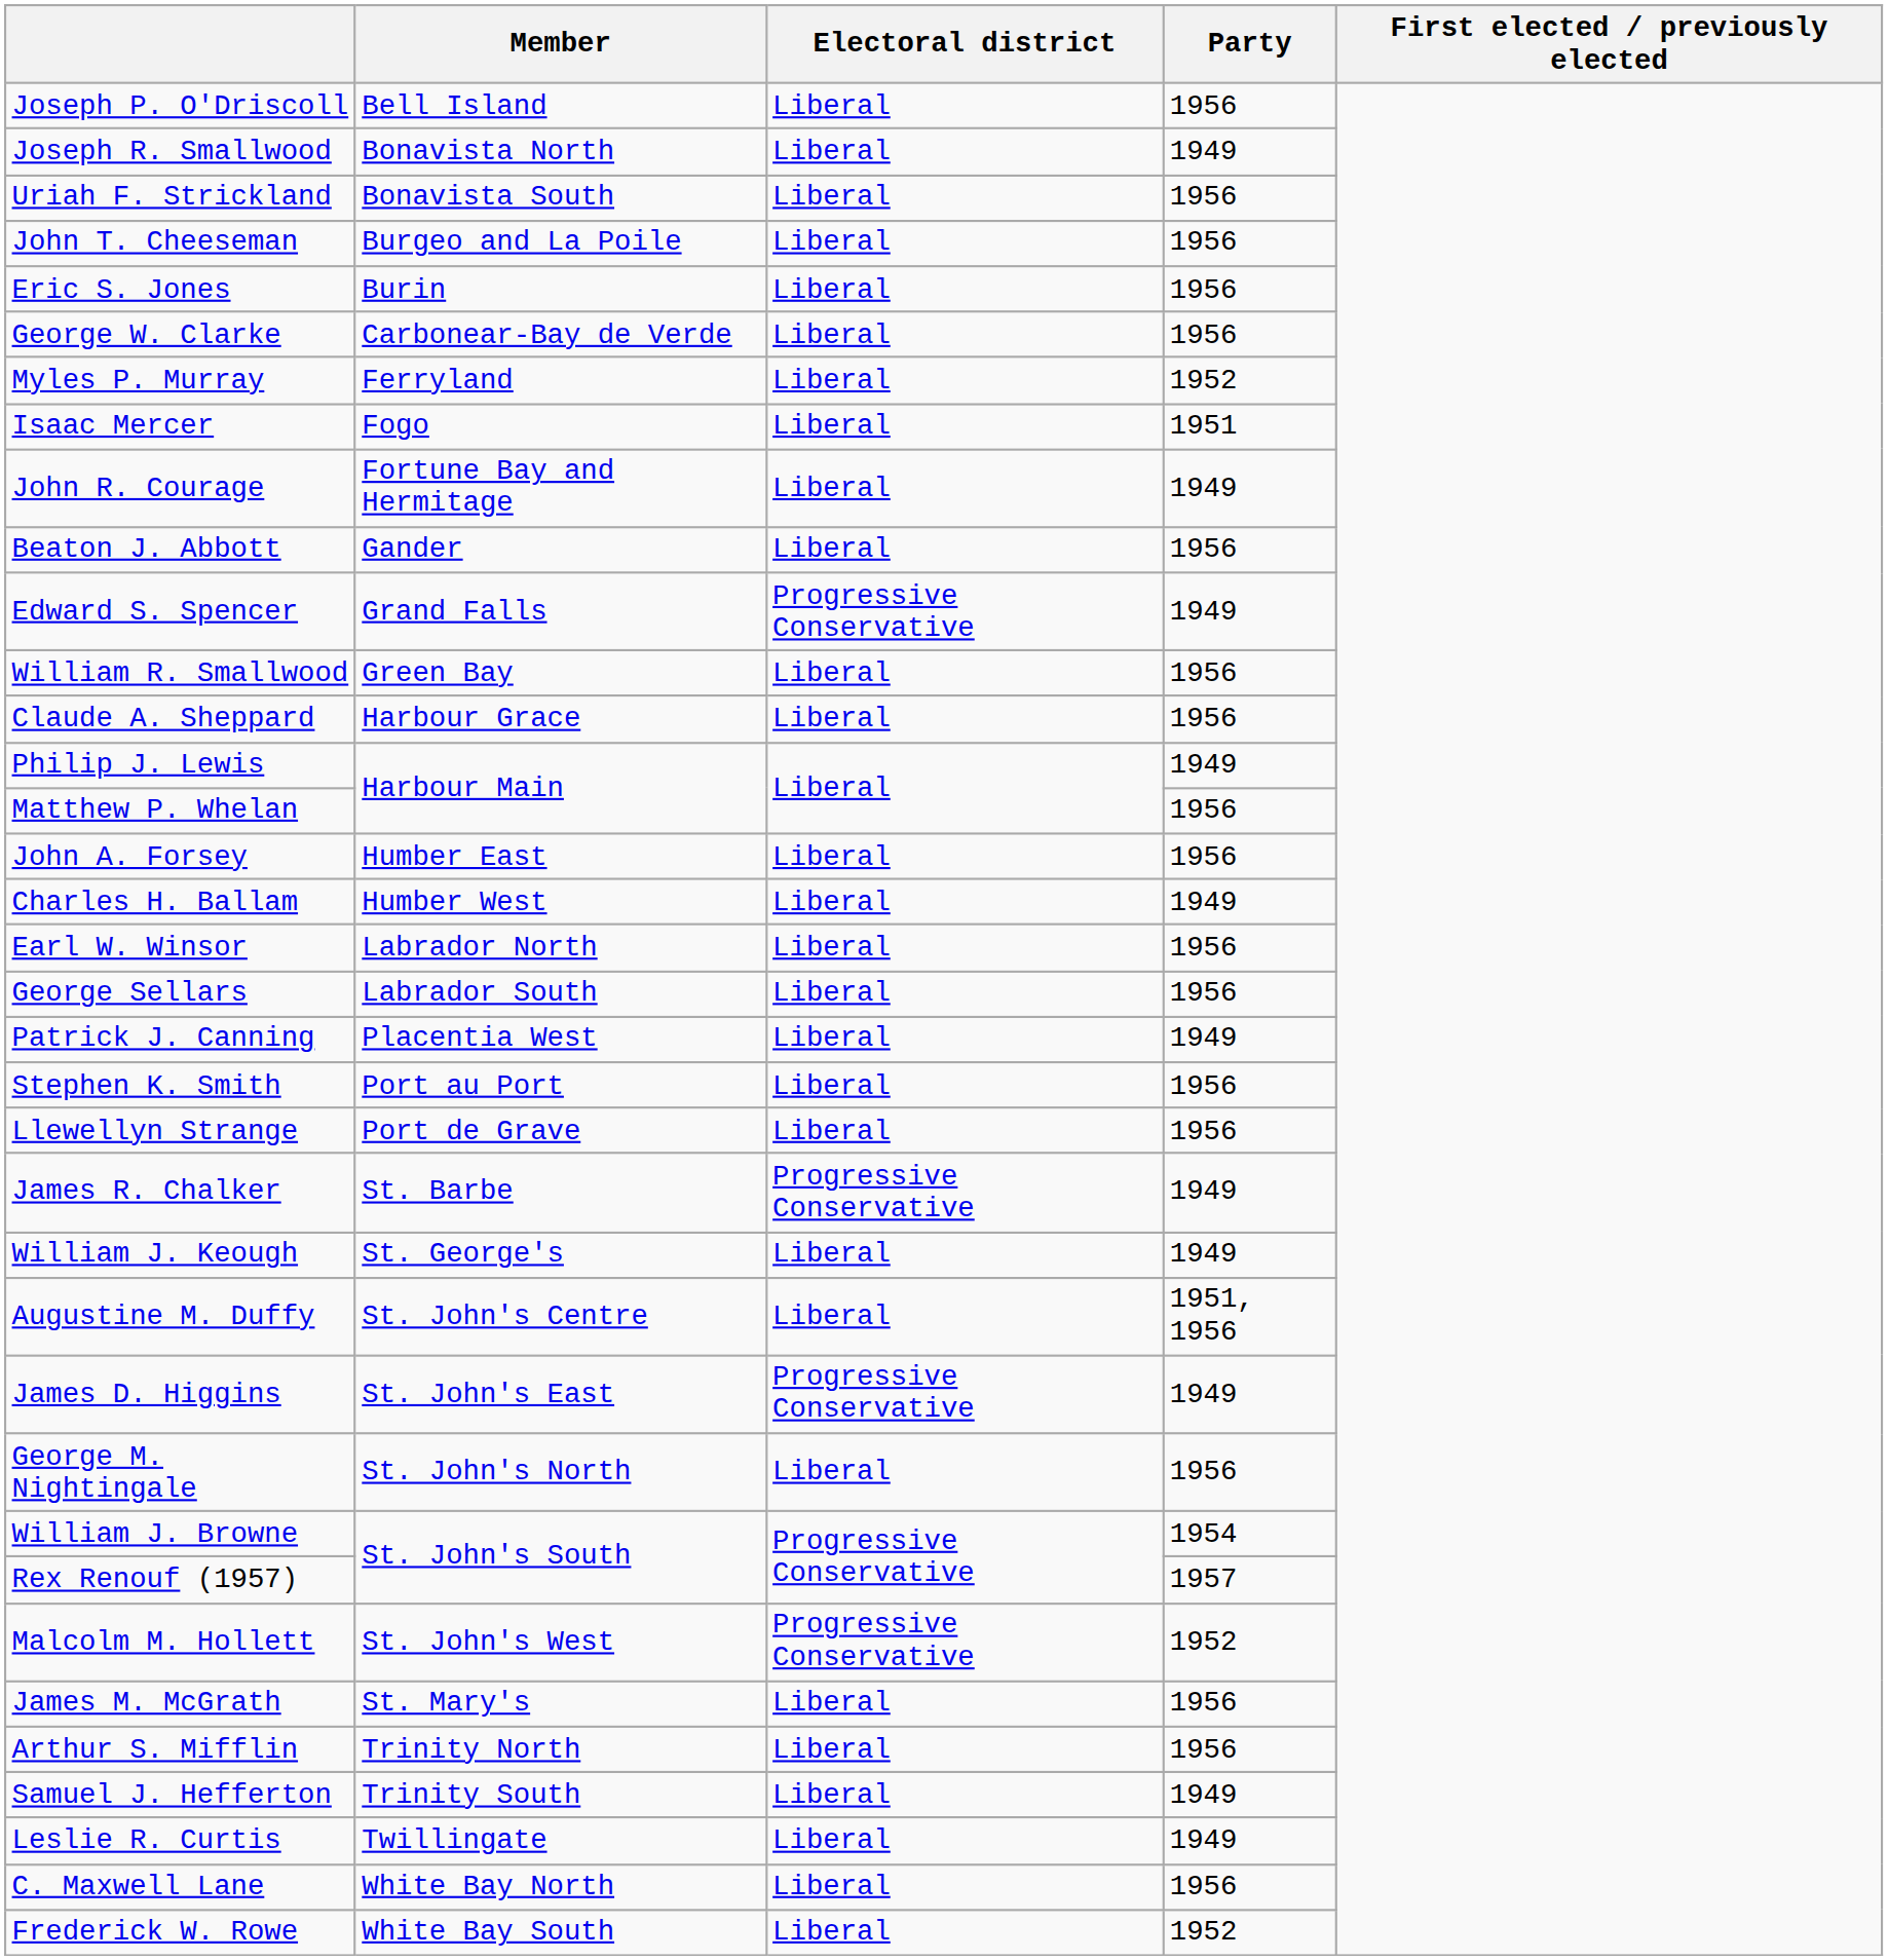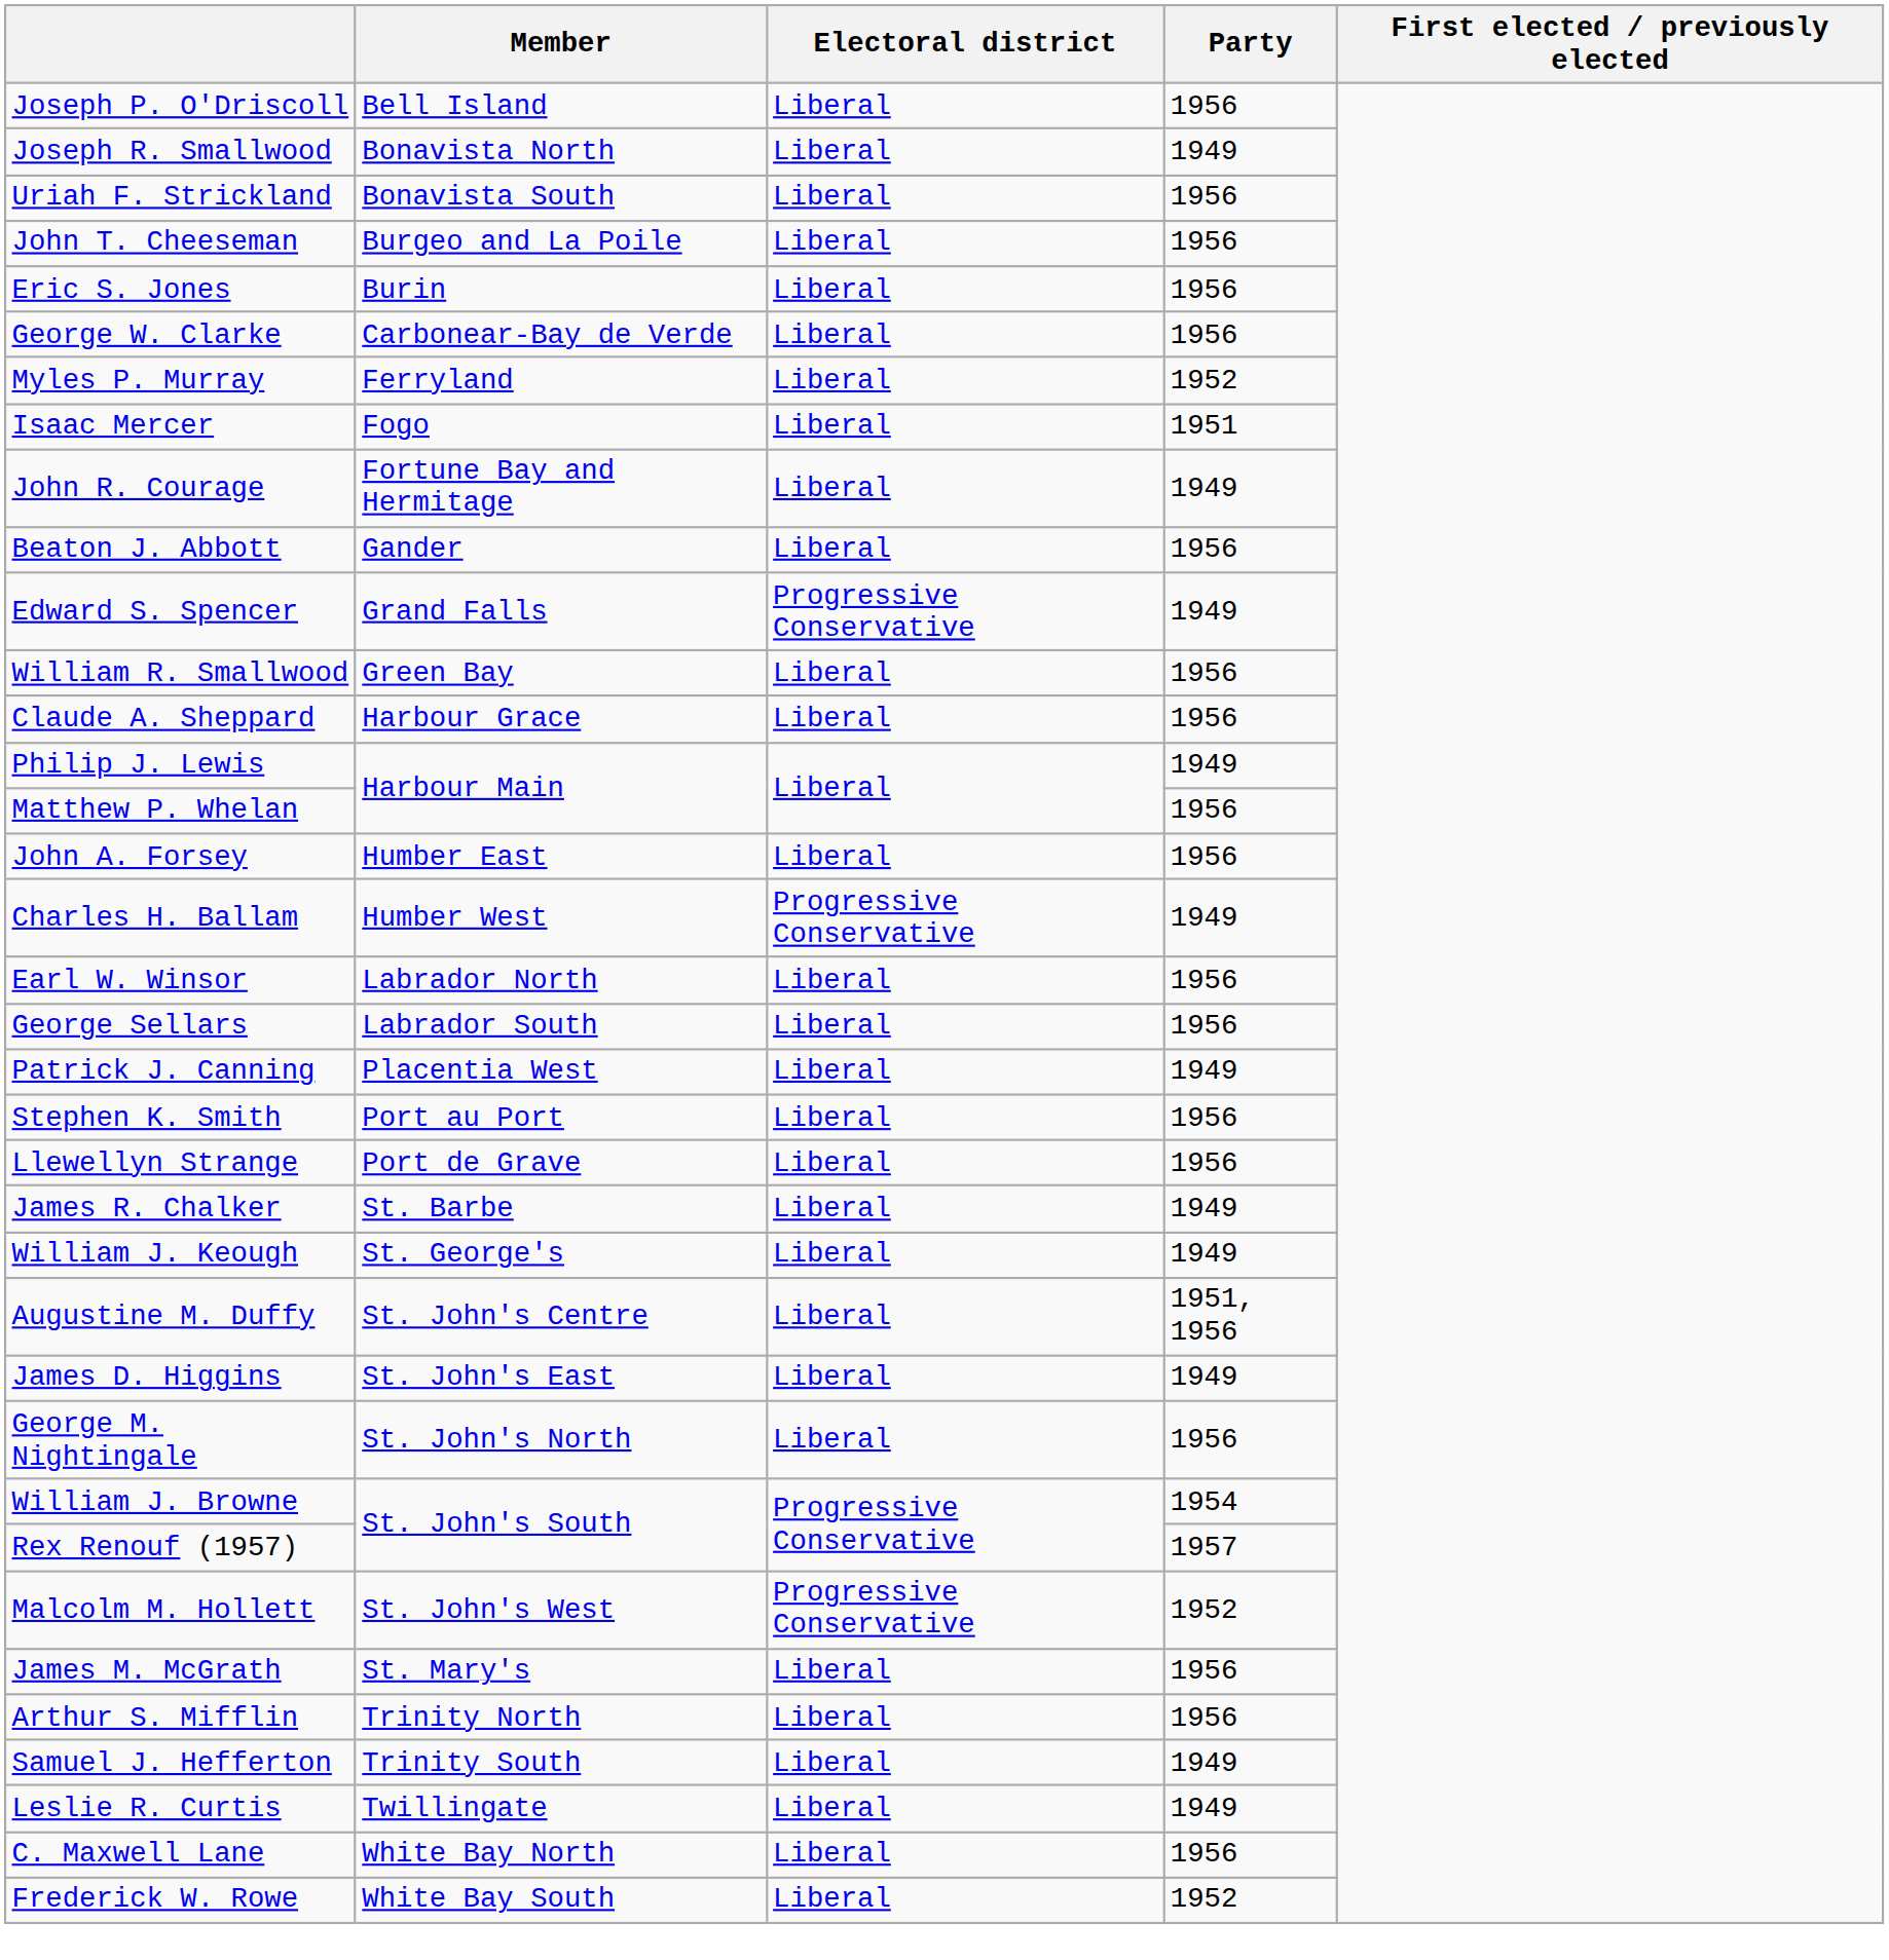 <table class="wikitable sortable">
 <tr>
 <th></th>
 <th>Member</th>
 <th>Electoral district</th>
 <th>Party</th>
 <th>First elected / previously elected</th>
 </tr>
 <tr>
 <td><a href='#'>Joseph P. O'Driscoll</a></td>
 <td><a href='#'>Bell Island</a></td>
 <td><a href='#'>Liberal</a></td>
 <td>1956</td>
 </tr>
 <tr>
 <td><a href='#'>Joseph R. Smallwood</a></td>
 <td><a href='#'>Bonavista North</a></td>
 <td><a href='#'>Liberal</a></td>
 <td>1949</td>
 </tr>
 <tr>
 <td><a href='#'>Uriah F. Strickland</a></td>
 <td><a href='#'>Bonavista South</a></td>
 <td><a href='#'>Liberal</a></td>
 <td>1956</td>
 </tr>
 <tr>
 <td><a href='#'>John T. Cheeseman</a></td>
 <td><a href='#'>Burgeo and La Poile</a></td>
 <td><a href='#'>Liberal</a></td>
 <td>1956</td>
 </tr>
 <tr>
 <td><a href='#'>Eric S. Jones</a></td>
 <td><a href='#'>Burin</a></td>
 <td><a href='#'>Liberal</a></td>
 <td>1956</td>
 </tr>
 <tr>
 <td><a href='#'>George W. Clarke</a></td>
 <td><a href='#'>Carbonear-Bay de Verde</a></td>
 <td><a href='#'>Liberal</a></td>
 <td>1956</td>
 </tr>
 <tr>
 <td><a href='#'>Myles P. Murray</a></td>
 <td><a href='#'>Ferryland</a></td>
 <td><a href='#'>Liberal</a></td>
 <td>1952</td>
 </tr>
 <tr>
 <td><a href='#'>Isaac Mercer</a></td>
 <td><a href='#'>Fogo</a></td>
 <td><a href='#'>Liberal</a></td>
 <td>1951</td>
 </tr>
 <tr>
 <td><a href='#'>John R. Courage</a></td>
 <td><a href='#'>Fortune Bay and Hermitage</a></td>
 <td><a href='#'>Liberal</a></td>
 <td>1949</td>
 </tr>
 <tr>
 <td><a href='#'>Beaton J. Abbott</a></td>
 <td><a href='#'>Gander</a></td>
 <td><a href='#'>Liberal</a></td>
 <td>1956</td>
 </tr>
 <tr>
 <td><a href='#'>Edward S. Spencer</a></td>
 <td><a href='#'>Grand Falls</a></td>
 <td><a href='#'>Progressive Conservative</a></td>
 <td>1949</td>
 </tr>
 <tr>
 <td><a href='#'>William R. Smallwood</a></td>
 <td><a href='#'>Green Bay</a></td>
 <td><a href='#'>Liberal</a></td>
 <td>1956</td>
 </tr>
 <tr>
 <td><a href='#'>Claude A. Sheppard</a></td>
 <td><a href='#'>Harbour Grace</a></td>
 <td><a href='#'>Liberal</a></td>
 <td>1956</td>
 </tr>
 <tr>
 <td><a href='#'>Philip J. Lewis</a></td>
 <td rowspan=2><a href='#'>Harbour Main</a></td>
 <td rowspan=2><a href='#'>Liberal</a></td>
 <td>1949</td>
 </tr>
 <tr>
 <td><a href='#'>Matthew P. Whelan</a></td>
 <td>1956</td>
 </tr>
 <tr>
 <td><a href='#'>John A. Forsey</a></td>
 <td><a href='#'>Humber East</a></td>
 <td><a href='#'>Liberal</a></td>
 <td>1956</td>
 </tr>
 <tr>
 <td><a href='#'>Charles H. Ballam</a></td>
 <td><a href='#'>Humber West</a></td>
-<td><a href='#'>Liberal</a></td>
+<td><a href='#'>Progressive Conservative</a></td>
 <td>1949</td>
 </tr>
 <tr>
 <td><a href='#'>Earl W. Winsor</a></td>
 <td><a href='#'>Labrador North</a></td>
 <td><a href='#'>Liberal</a></td>
 <td>1956</td>
 </tr>
 <tr>
 <td><a href='#'>George Sellars</a></td>
 <td><a href='#'>Labrador South</a></td>
 <td><a href='#'>Liberal</a></td>
 <td>1956</td>
 </tr>
 <tr>
 <td><a href='#'>Patrick J. Canning</a></td>
 <td><a href='#'>Placentia West</a></td>
 <td><a href='#'>Liberal</a></td>
 <td>1949</td>
 </tr>
 <tr>
 <td><a href='#'>Stephen K. Smith</a></td>
 <td><a href='#'>Port au Port</a></td>
 <td><a href='#'>Liberal</a></td>
 <td>1956</td>
 </tr>
 <tr>
 <td><a href='#'>Llewellyn Strange</a></td>
 <td><a href='#'>Port de Grave</a></td>
 <td><a href='#'>Liberal</a></td>
 <td>1956</td>
 </tr>
 <tr>
 <td><a href='#'>James R. Chalker</a></td>
 <td><a href='#'>St. Barbe</a></td>
-<td><a href='#'>Progressive Conservative</a></td>
+<td><a href='#'>Liberal</a></td>
 <td>1949</td>
 </tr>
 <tr>
 <td><a href='#'>William J. Keough</a></td>
 <td><a href='#'>St. George's</a></td>
 <td><a href='#'>Liberal</a></td>
 <td>1949</td>
 </tr>
 <tr>
 <td><a href='#'>Augustine M. Duffy</a></td>
 <td><a href='#'>St. John's Centre</a></td>
 <td><a href='#'>Liberal</a></td>
 <td>1951, 1956</td>
 </tr>
 <tr>
 <td><a href='#'>James D. Higgins</a></td>
 <td><a href='#'>St. John's East</a></td>
-<td><a href='#'>Progressive Conservative</a></td>
+<td><a href='#'>Liberal</a></td>
 <td>1949</td>
 </tr>
 <tr>
 <td><a href='#'>George M. Nightingale</a></td>
 <td><a href='#'>St. John's North</a></td>
 <td><a href='#'>Liberal</a></td>
 <td>1956</td>
 </tr>
 <tr>
 <td><a href='#'>William J. Browne</a></td>
 <td rowspan=2><a href='#'>St. John's South</a></td>
 <td rowspan=2><a href='#'>Progressive Conservative</a></td>
 <td>1954</td>
 </tr>
 <tr>
 <td><a href='#'>Rex Renouf</a> (1957)</td>
 <td>1957</td>
 </tr>
 <tr>
 <td><a href='#'>Malcolm M. Hollett</a></td>
 <td><a href='#'>St. John's West</a></td>
 <td><a href='#'>Progressive Conservative</a></td>
 <td>1952</td>
 </tr>
 <tr>
 <td><a href='#'>James M. McGrath</a></td>
 <td><a href='#'>St. Mary's</a></td>
 <td><a href='#'>Liberal</a></td>
 <td>1956</td>
 </tr>
 <tr>
 <td><a href='#'>Arthur S. Mifflin</a></td>
 <td><a href='#'>Trinity North</a></td>
 <td><a href='#'>Liberal</a></td>
 <td>1956</td>
 </tr>
 <tr>
 <td><a href='#'>Samuel J. Hefferton</a></td>
 <td><a href='#'>Trinity South</a></td>
 <td><a href='#'>Liberal</a></td>
 <td>1949</td>
 </tr>
 <tr>
 <td><a href='#'>Leslie R. Curtis</a></td>
 <td><a href='#'>Twillingate</a></td>
 <td><a href='#'>Liberal</a></td>
 <td>1949</td>
 </tr>
 <tr>
 <td><a href='#'>C. Maxwell Lane</a></td>
 <td><a href='#'>White Bay North</a></td>
 <td><a href='#'>Liberal</a></td>
 <td>1956</td>
 </tr>
 <tr>
 <td><a href='#'>Frederick W. Rowe</a></td>
 <td><a href='#'>White Bay South</a></td>
 <td><a href='#'>Liberal</a></td>
 <td>1952</td>
 </tr>
 </table>
